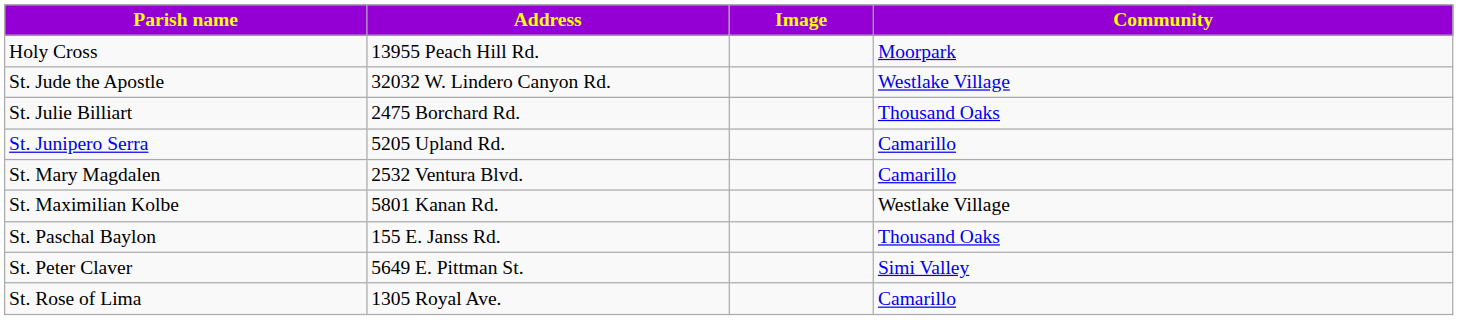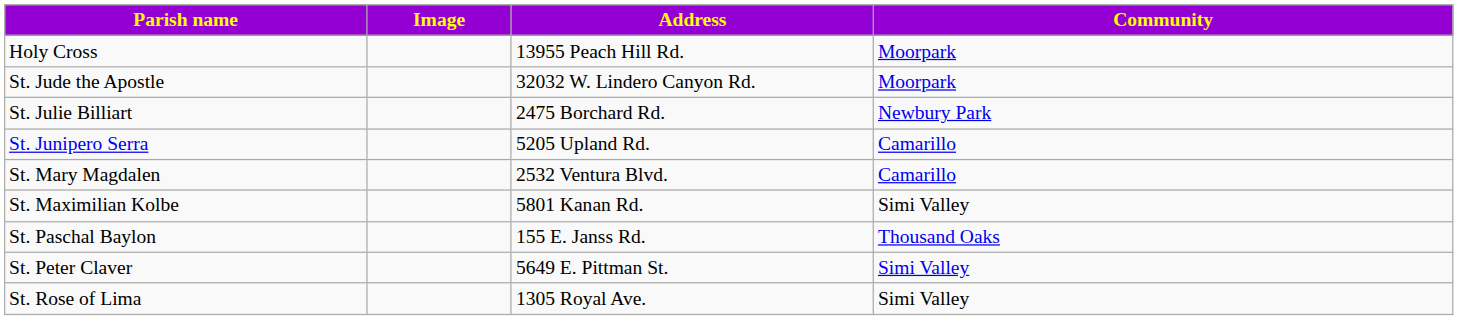 <table class="wikitable sortable" style="width:75%">
 <tr>
 <th style="background:darkviolet; color:yellow;" width="25%"><strong>Parish name</strong></th>
+<th style="background:darkviolet; color:yellow;" width="10%"><strong>Image</strong></th>
 <th style="background:darkviolet; color:yellow;" width="25%"><strong>Address</strong></th>
-<th style="background:darkviolet; color:yellow;" width="10%"><strong>Image</strong></th>
 <th style="background:darkviolet; color:yellow;" width="15"><strong>Community</strong></th>
 </tr>
 <tr>
 <td>Holy Cross</td>
+<td></td>
 <td>13955 Peach Hill Rd.</td>
-<td></td>
 <td><a href='#'>Moorpark</a></td>
 </tr>
 <tr>
 <td>St. Jude the Apostle</td>
+<td></td>
 <td>32032 W. Lindero Canyon Rd.</td>
-<td></td>
-<td><a href='#'>Westlake Village</a></td>
+<td><a href='#'>Moorpark</a></td>
 </tr>
 <tr>
 <td>St. Julie Billiart</td>
+<td></td>
 <td>2475 Borchard Rd.</td>
-<td></td>
-<td><a href='#'>Thousand Oaks</a></td>
+<td><a href='#'>Newbury Park</a></td>
 </tr>
 <tr>
 <td><a href='#'>St. Junipero Serra</a></td>
+<td></td>
 <td>5205 Upland Rd.</td>
-<td></td>
 <td><a href='#'>Camarillo</a></td>
 </tr>
 <tr>
 <td>St. Mary Magdalen</td>
+<td></td>
 <td>2532 Ventura Blvd.</td>
-<td></td>
 <td><a href='#'>Camarillo</a></td>
 </tr>
 <tr>
 <td>St. Maximilian Kolbe</td>
+<td></td>
 <td>5801 Kanan Rd.</td>
-<td></td>
-<td>Westlake Village</td>
+<td>Simi Valley</td>
 </tr>
 <tr>
 <td>St. Paschal Baylon</td>
+<td></td>
 <td>155 E. Janss Rd.</td>
-<td></td>
 <td><a href='#'>Thousand Oaks</a></td>
 </tr>
 <tr>
 <td>St. Peter Claver</td>
+<td></td>
 <td>5649 E. Pittman St.</td>
-<td></td>
 <td><a href='#'>Simi Valley</a></td>
 </tr>
 <tr>
 <td>St. Rose of Lima</td>
+<td></td>
 <td>1305 Royal Ave.</td>
-<td></td>
-<td><a href='#'>Camarillo</a></td>
+<td>Simi Valley</td>
 </tr>
 </table>
